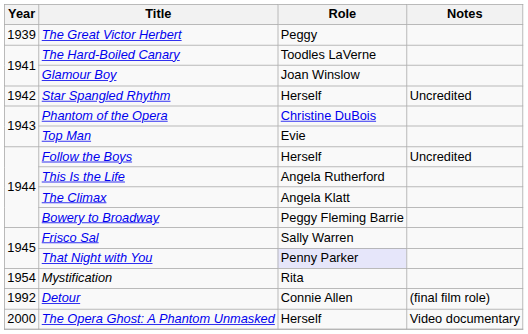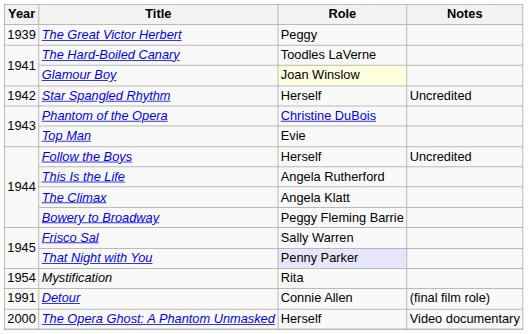 <table class="wikitable sortable">
 <tr>
 <th>Year</th>
 <th>Title</th>
 <th>Role</th>
 <th class="unsortable">Notes</th>
 </tr>
 <tr>
 <td>1939</td>
 <td><em><a href='#'>The Great Victor Herbert</a></em></td>
 <td>Peggy</td>
 <td></td>
 </tr>
 <tr>
 <td rowspan="2">1941</td>
 <td><em><a href='#'>The Hard-Boiled Canary</a></em></td>
 <td>Toodles LaVerne</td>
 <td></td>
 </tr>
 <tr>
 <td><em><a href='#'>Glamour Boy</a></em></td>
-<td>Joan Winslow</td>
+<td style="background: lightyellow;">Joan Winslow</td>
 </tr>
 <tr>
 <td>1942</td>
 <td><em><a href='#'>Star Spangled Rhythm</a></em></td>
 <td>Herself</td>
 <td>Uncredited</td>
 </tr>
 <tr>
 <td rowspan="2">1943</td>
 <td><em><a href='#'>Phantom of the Opera</a></em></td>
 <td><a href='#'>Christine DuBois</a></td>
 <td></td>
 </tr>
 <tr>
 <td><em><a href='#'>Top Man</a></em></td>
 <td>Evie</td>
 <td></td>
 </tr>
 <tr>
 <td rowspan="4">1944</td>
 <td><em><a href='#'>Follow the Boys</a></em></td>
 <td>Herself</td>
 <td>Uncredited</td>
 </tr>
 <tr>
 <td><em><a href='#'>This Is the Life</a></em></td>
 <td>Angela Rutherford</td>
 <td></td>
 </tr>
 <tr>
 <td><em><a href='#'>The Climax</a></em></td>
 <td>Angela Klatt</td>
 <td></td>
 </tr>
 <tr>
 <td><em><a href='#'>Bowery to Broadway</a></em></td>
 <td>Peggy Fleming Barrie</td>
 <td></td>
 </tr>
 <tr>
 <td rowspan="2">1945</td>
 <td><em><a href='#'>Frisco Sal</a></em></td>
 <td>Sally Warren</td>
 <td></td>
 </tr>
 <tr>
 <td><em><a href='#'>That Night with You</a></em></td>
 <td style="background: lavender;">Penny Parker</td>
 <td></td>
 </tr>
 <tr>
 <td>1954</td>
 <td><em>Mystification</em></td>
 <td>Rita</td>
 <td></td>
 </tr>
 <tr>
-<td>1992</td>
+<td>1991</td>
 <td><em><a href='#'>Detour</a></em></td>
 <td>Connie Allen</td>
 <td>(final film role)</td>
 </tr>
 <tr>
 <td>2000</td>
 <td><em><a href='#'>The Opera Ghost: A Phantom Unmasked</a></em></td>
 <td>Herself</td>
 <td>Video documentary</td>
 </tr>
 <tr>
 </tr>
 </table>
